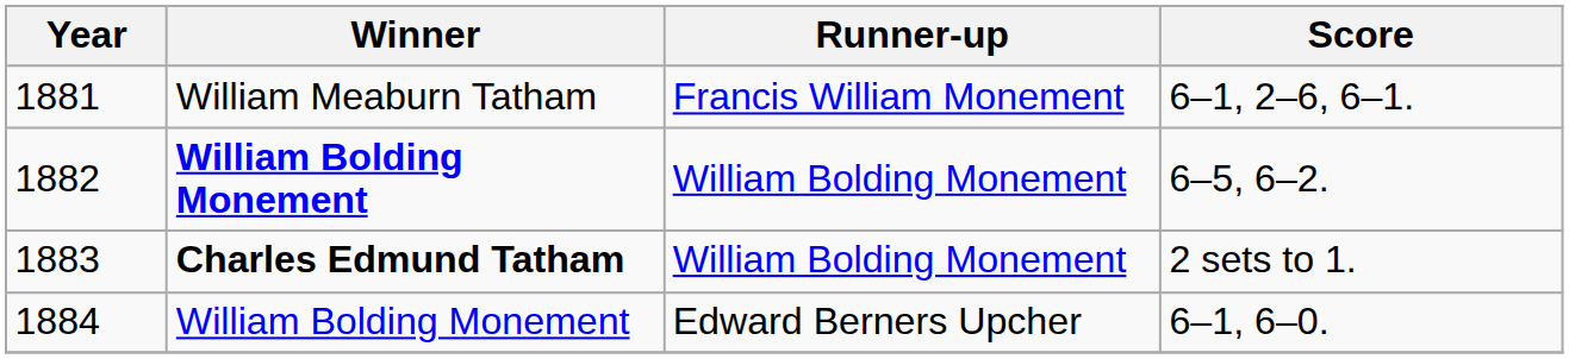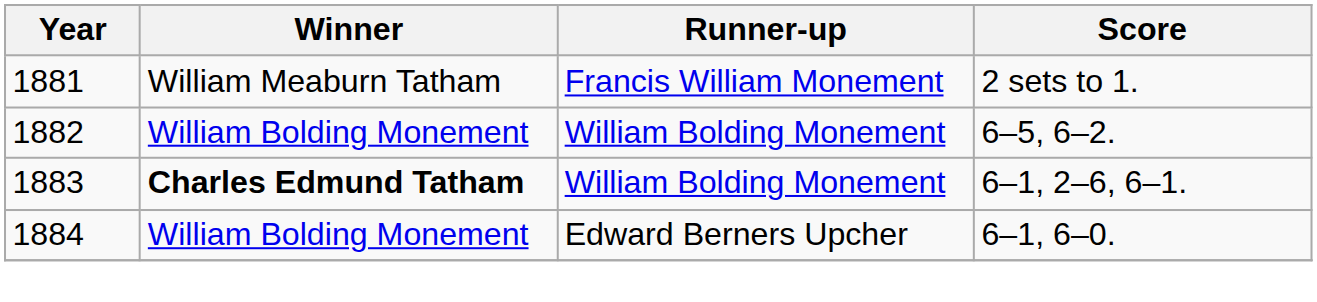 <table class="wikitable">
 <tr>
 <th style="width:60px;">Year</th>
 <th style="width:200px;">Winner</th>
 <th style="width:200px;">Runner-up</th>
 <th style="width:160px;">Score</th>
 </tr>
 <tr>
 <td>1881</td>
 <td> William Meaburn Tatham</td>
 <td> <a href='#'>Francis William Monement</a></td>
-<td>6–1, 2–6, 6–1.</td>
+<td>2 sets to 1.</td>
 </tr>
 <tr>
 <td>1882</td>
-<td><strong> <a href='#'>William Bolding Monement</a></strong></td>
+<td> <a href='#'>William Bolding Monement</a></td>
 <td> <a href='#'>William Bolding Monement</a></td>
 <td>6–5, 6–2.</td>
 </tr>
 <tr>
 <td>1883</td>
 <td><strong> Charles Edmund Tatham</strong></td>
 <td> <a href='#'>William Bolding Monement</a></td>
-<td>2 sets to 1.</td>
+<td>6–1, 2–6, 6–1.</td>
 </tr>
 <tr>
 <td>1884</td>
 <td> <a href='#'>William Bolding Monement</a></td>
 <td> Edward Berners Upcher</td>
 <td>6–1, 6–0.</td>
 </tr>
 <tr>
 </tr>
 </table>
